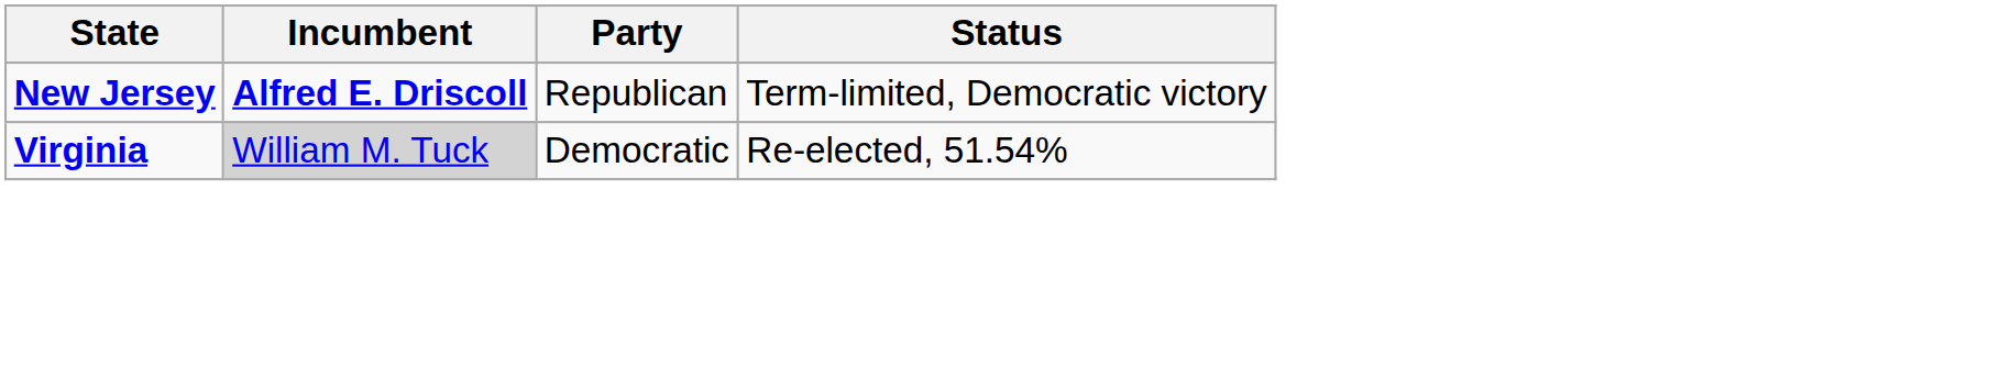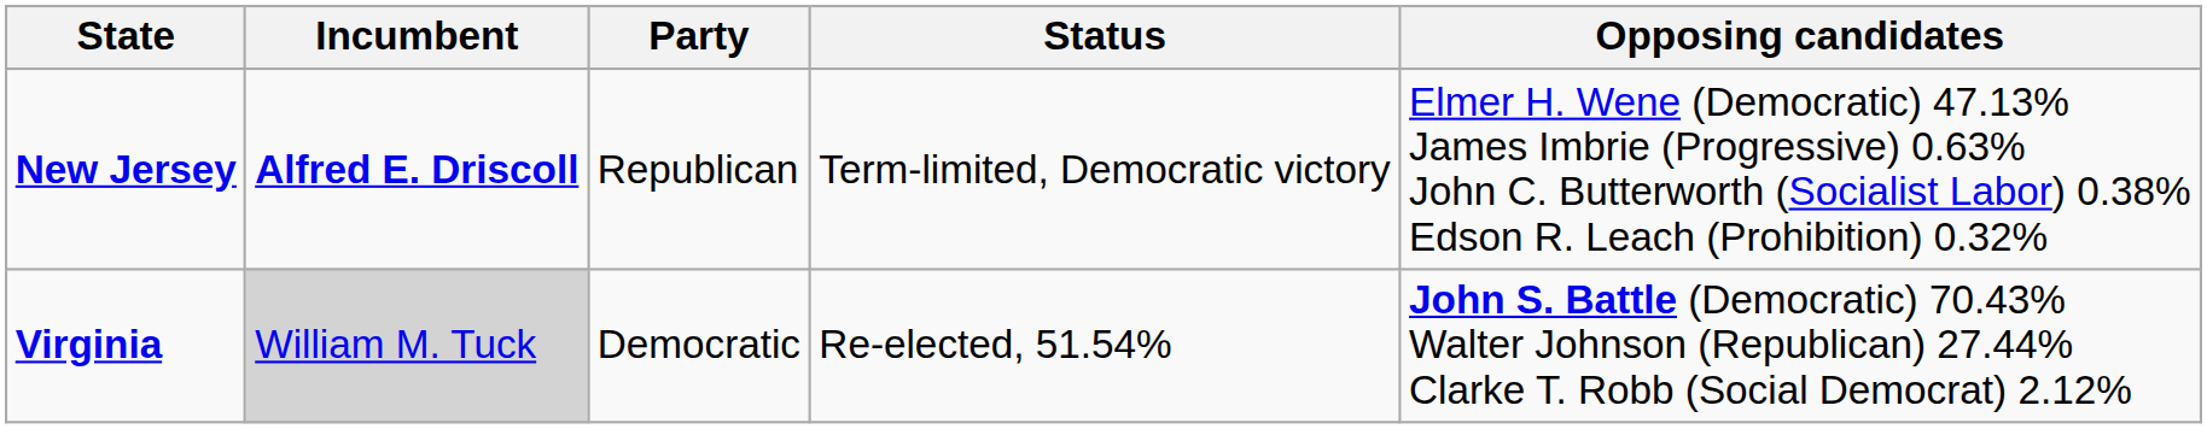 <table class="wikitable">
 <tr>
 <th>State</th>
 <th>Incumbent</th>
 <th>Party</th>
 <th>Status</th>
+<th>Opposing candidates</th>
 </tr>
 <tr>
 <td><strong><a href='#'>New Jersey</a></strong></td>
 <td><strong><a href='#'>Alfred E. Driscoll</a></strong></td>
 <td>Republican</td>
 <td>Term-limited, Democratic victory</td>
+<td><a href='#'>Elmer H. Wene</a> (Democratic) 47.13%<br> James Imbrie (Progressive) 0.63%<br> John C. Butterworth (<a href='#'>Socialist Labor</a>) 0.38%<br> Edson R. Leach (Prohibition) 0.32%<br></td>
 </tr>
 <tr>
 <td><strong><a href='#'>Virginia</a></strong></td>
 <td bgcolor="lightgrey"><a href='#'>William M. Tuck</a></td>
 <td>Democratic</td>
 <td>Re-elected, 51.54%</td>
+<td><strong><a href='#'>John S. Battle</a></strong> (Democratic) 70.43%<br> Walter Johnson (Republican) 27.44%<br>  Clarke T. Robb (Social Democrat) 2.12%<br></td>
 </tr>
 </table>
